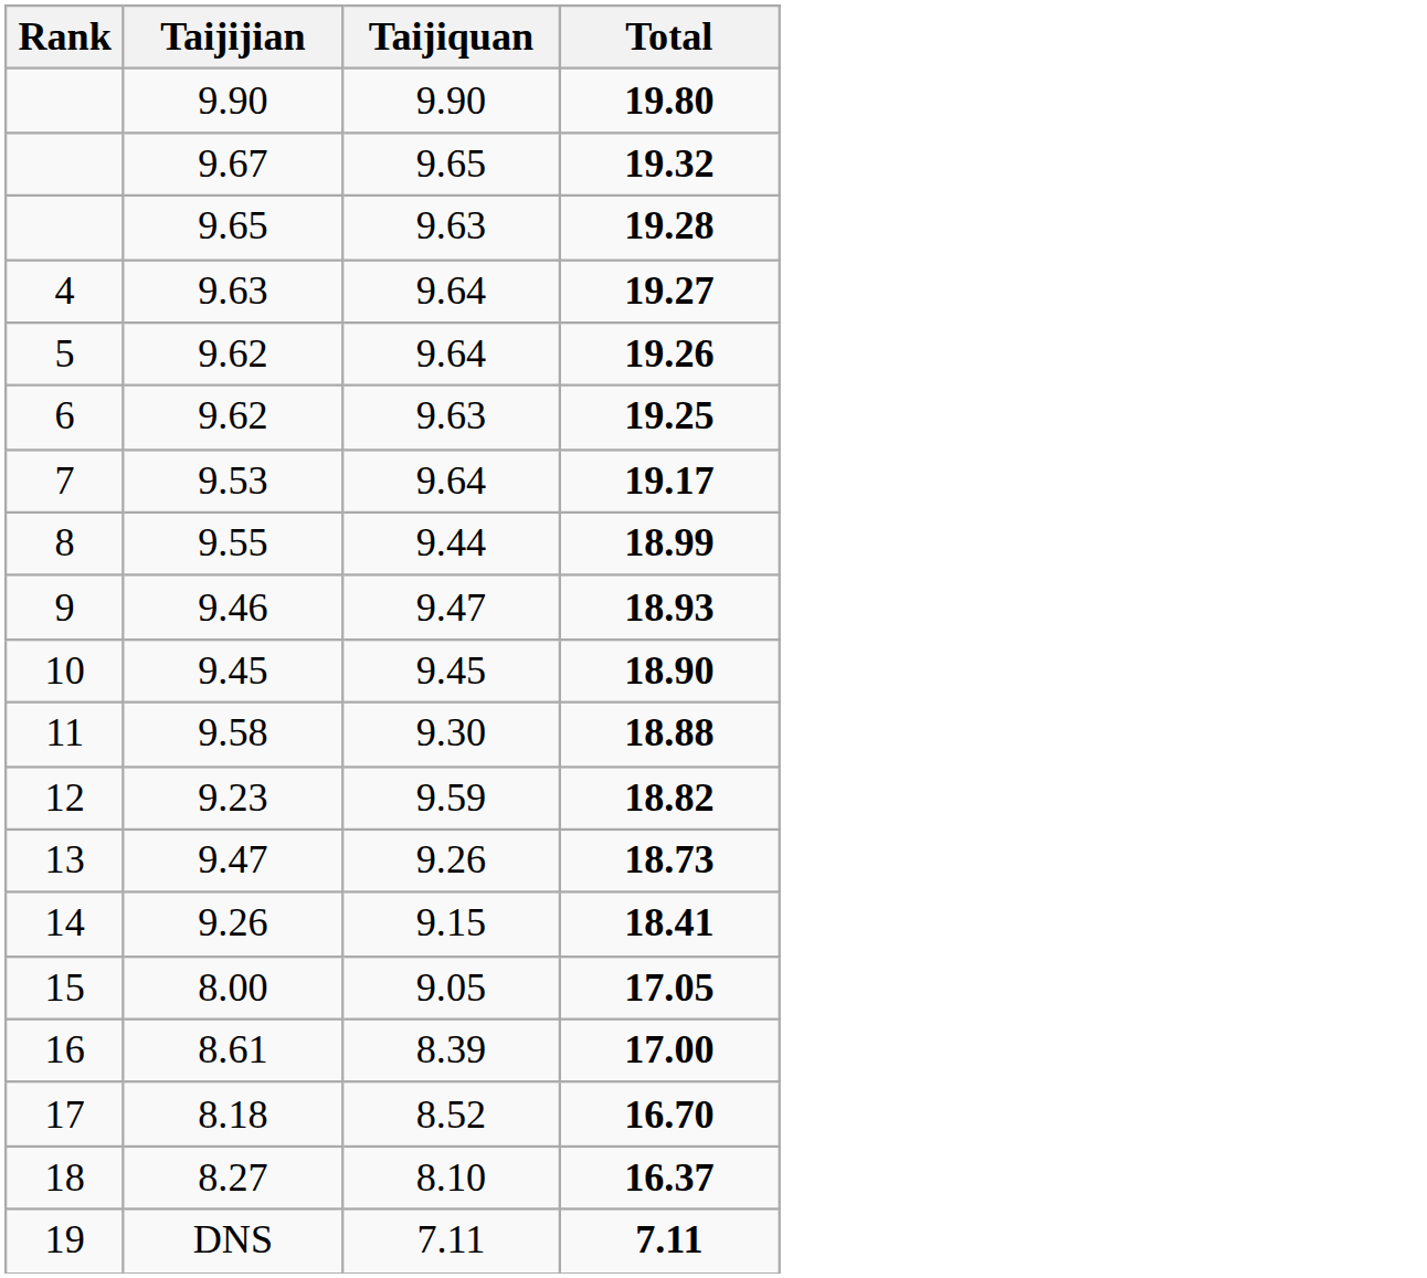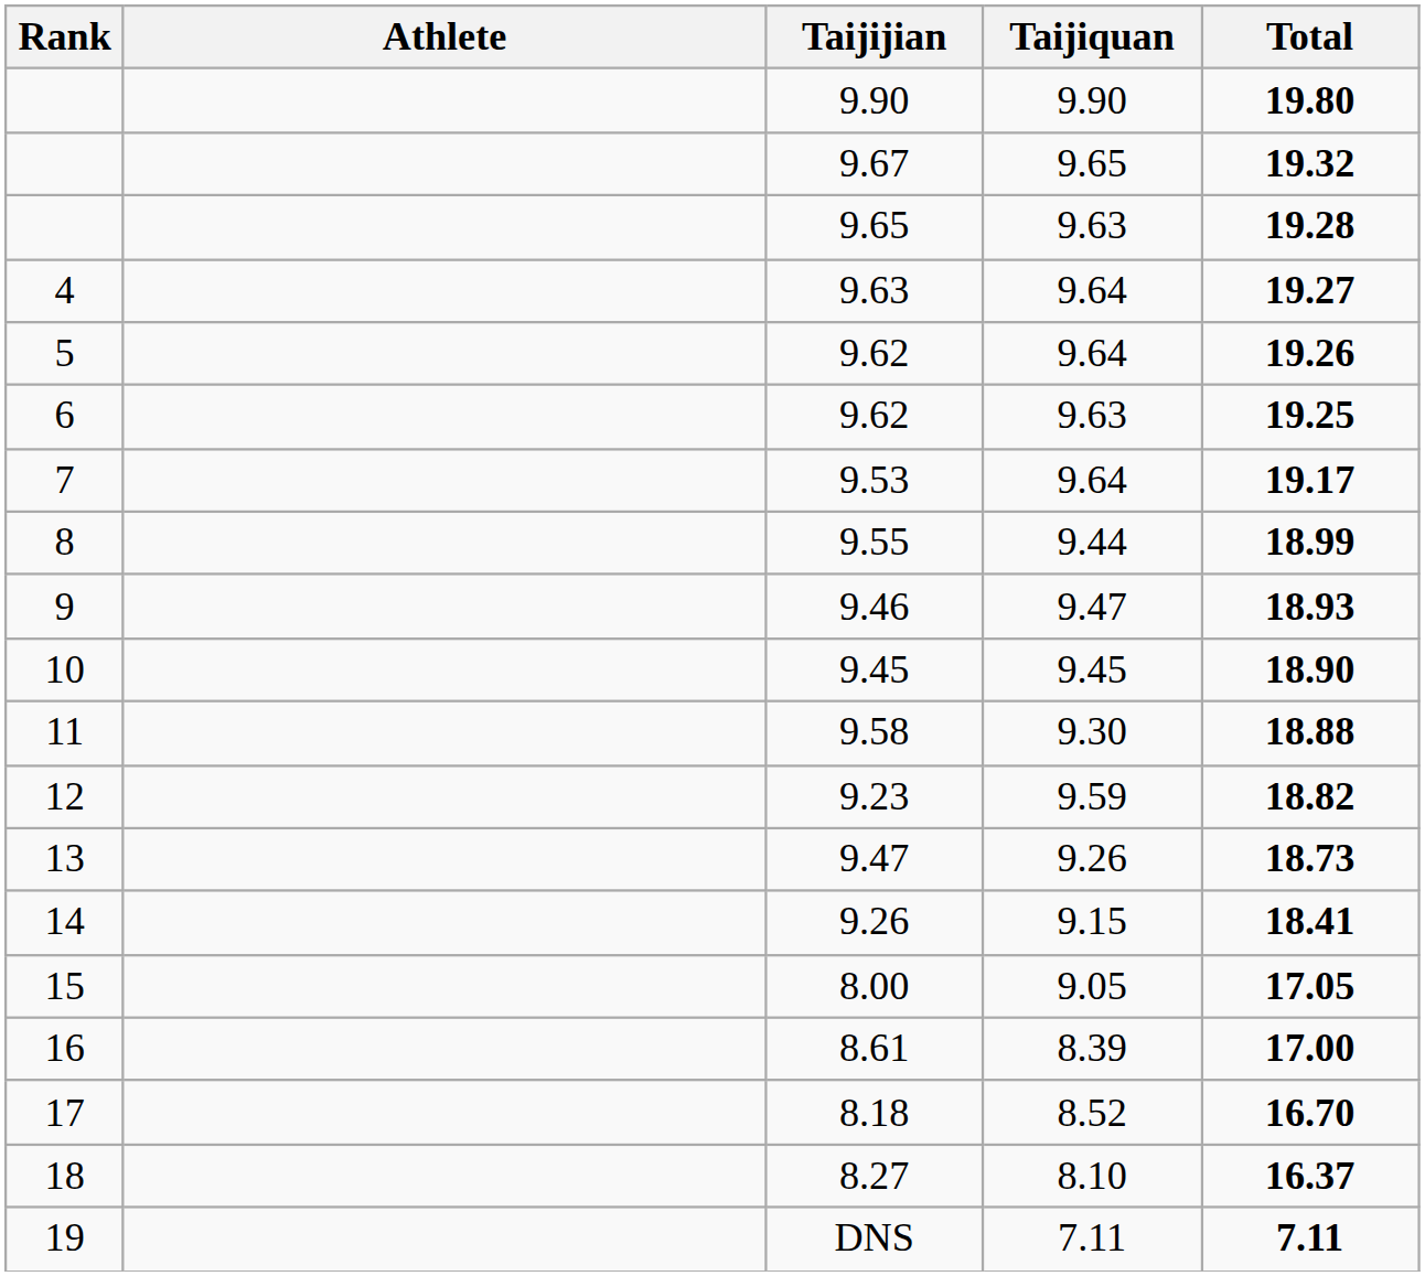 <table class=wikitable style="text-align:center">
 <tr>
 <th width=40>Rank</th>
+<th width=250>Athlete</th>
 <th width=80>Taijijian</th>
 <th width=80>Taijiquan</th>
 <th width=80>Total</th>
 </tr>
 <tr>
 <td></td>
+<td align=left></td>
 <td>9.90</td>
 <td>9.90</td>
 <td><strong>19.80</strong></td>
 </tr>
 <tr>
 <td></td>
+<td align=left></td>
 <td>9.67</td>
 <td>9.65</td>
 <td><strong>19.32</strong></td>
 </tr>
 <tr>
 <td></td>
+<td align=left></td>
 <td>9.65</td>
 <td>9.63</td>
 <td><strong>19.28</strong></td>
 </tr>
 <tr>
 <td>4</td>
+<td align=left></td>
 <td>9.63</td>
 <td>9.64</td>
 <td><strong>19.27</strong></td>
 </tr>
 <tr>
 <td>5</td>
+<td align=left></td>
 <td>9.62</td>
 <td>9.64</td>
 <td><strong>19.26</strong></td>
 </tr>
 <tr>
 <td>6</td>
+<td align=left></td>
 <td>9.62</td>
 <td>9.63</td>
 <td><strong>19.25</strong></td>
 </tr>
 <tr>
 <td>7</td>
+<td align=left></td>
 <td>9.53</td>
 <td>9.64</td>
 <td><strong>19.17</strong></td>
 </tr>
 <tr>
 <td>8</td>
+<td align=left></td>
 <td>9.55</td>
 <td>9.44</td>
 <td><strong>18.99</strong></td>
 </tr>
 <tr>
 <td>9</td>
+<td align=left></td>
 <td>9.46</td>
 <td>9.47</td>
 <td><strong>18.93</strong></td>
 </tr>
 <tr>
 <td>10</td>
+<td align=left></td>
 <td>9.45</td>
 <td>9.45</td>
 <td><strong>18.90</strong></td>
 </tr>
 <tr>
 <td>11</td>
+<td align=left></td>
 <td>9.58</td>
 <td>9.30</td>
 <td><strong>18.88</strong></td>
 </tr>
 <tr>
 <td>12</td>
+<td align=left></td>
 <td>9.23</td>
 <td>9.59</td>
 <td><strong>18.82</strong></td>
 </tr>
 <tr>
 <td>13</td>
+<td align=left></td>
 <td>9.47</td>
 <td>9.26</td>
 <td><strong>18.73</strong></td>
 </tr>
 <tr>
 <td>14</td>
+<td align=left></td>
 <td>9.26</td>
 <td>9.15</td>
 <td><strong>18.41</strong></td>
 </tr>
 <tr>
 <td>15</td>
+<td align=left></td>
 <td>8.00</td>
 <td>9.05</td>
 <td><strong>17.05</strong></td>
 </tr>
 <tr>
 <td>16</td>
+<td align=left></td>
 <td>8.61</td>
 <td>8.39</td>
 <td><strong>17.00</strong></td>
 </tr>
 <tr>
 <td>17</td>
+<td align=left></td>
 <td>8.18</td>
 <td>8.52</td>
 <td><strong>16.70</strong></td>
 </tr>
 <tr>
 <td>18</td>
+<td align=left></td>
 <td>8.27</td>
 <td>8.10</td>
 <td><strong>16.37</strong></td>
 </tr>
 <tr>
 <td>19</td>
+<td align=left></td>
 <td>DNS</td>
 <td>7.11</td>
 <td><strong>7.11</strong></td>
 </tr>
 </table>
